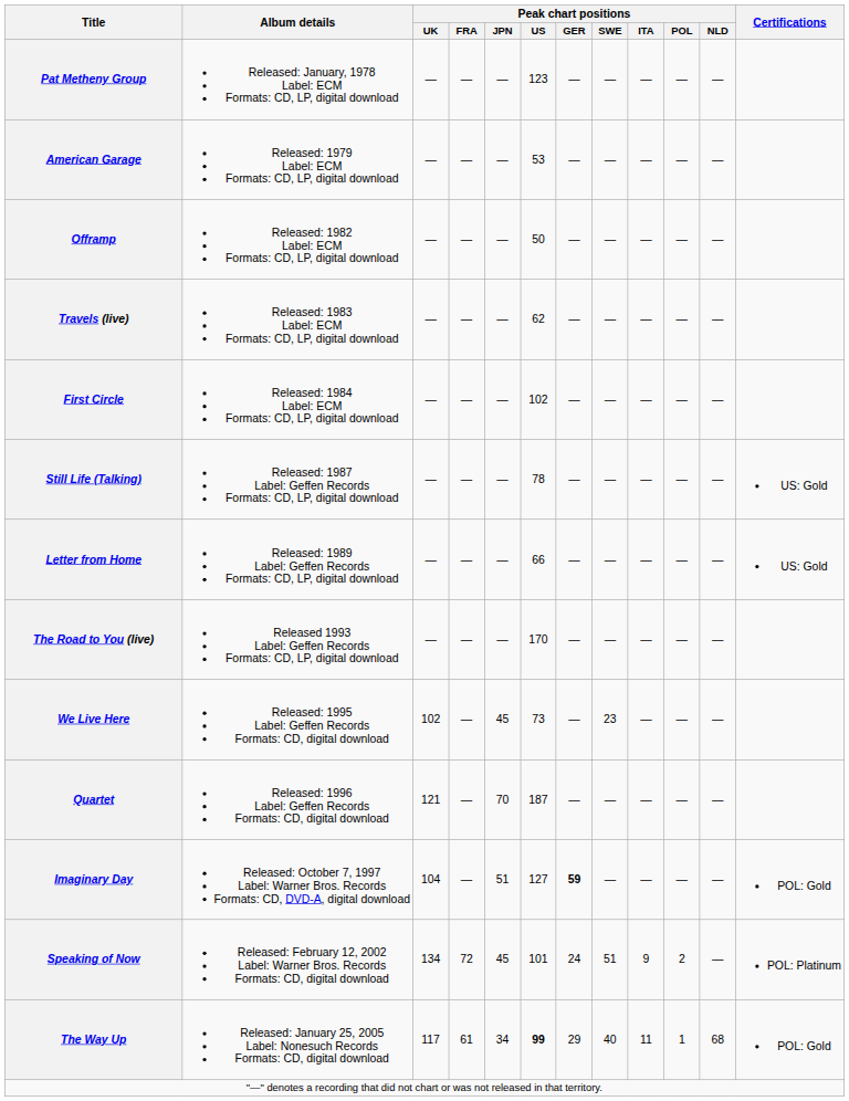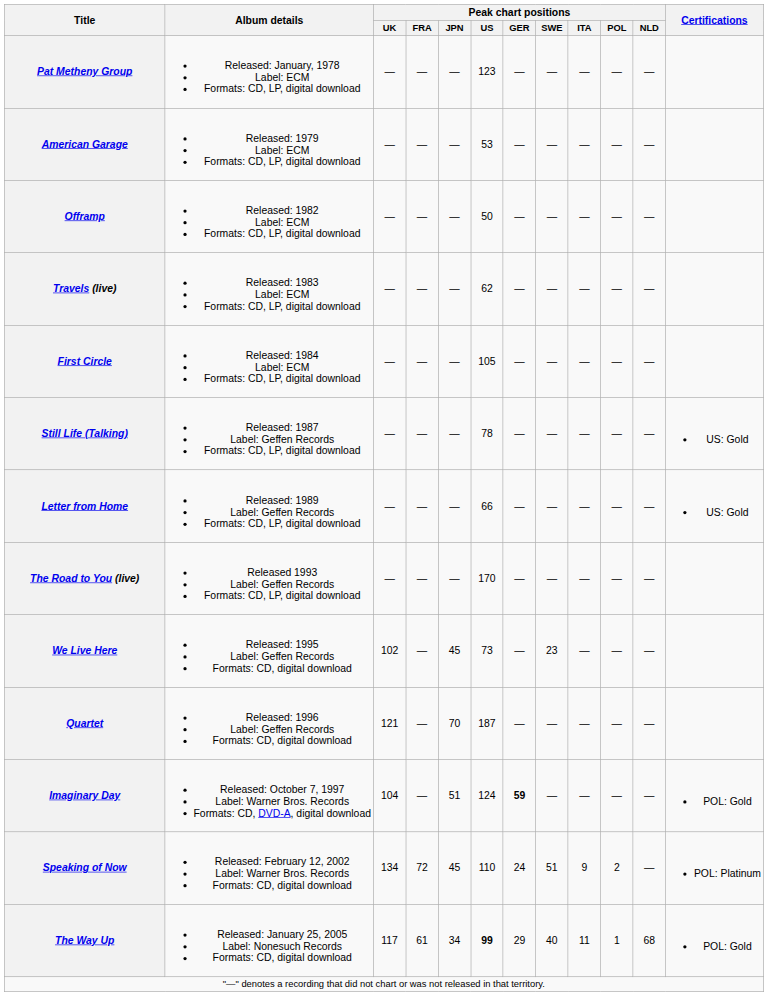 <table class="wikitable plainrowheaders" style="text-align:center;">
 <tr>
 <th scope="col" rowspan="2" style="width:15em;">Title</th>
 <th scope="col" rowspan="2">Album details</th>
 <th scope="col" colspan="9">Peak chart positions</th>
 <th scope="col" rowspan="2"><a href='#'>Certifications</a></th>
 </tr>
 <tr>
 <th scope="col" style="width:3em;font-size:90%;">UK<br></th>
 <th scope="col" style="width:3em;font-size:90%;">FRA<br></th>
 <th scope="col" style="width:3em;font-size:90%;">JPN<br></th>
 <th scope="col" style="width:3em;font-size:90%;">US<br></th>
 <th scope="col" style="width:3em;font-size:90%;">GER<br></th>
 <th scope="col" style="width:3em;font-size:90%;">SWE<br></th>
 <th scope="col" style="width:3em;font-size:90%;">ITA<br></th>
 <th scope="col" style="width:3em;font-size:90%;">POL<br></th>
 <th scope="col" style="width:3em;font-size:90%;">NLD<br></th>
 </tr>
 <tr>
 <th scope="row"><em><a href='#'>Pat Metheny Group</a></em></th>
 <td><br><ul><li>Released: January, 1978</li><li>Label: ECM</li><li>Formats: CD, LP, digital download</li></ul></td>
 <td>—</td>
 <td>—</td>
 <td>—</td>
 <td>123</td>
 <td>—</td>
 <td>—</td>
 <td>—</td>
 <td>—</td>
 <td>—</td>
 <td></td>
 </tr>
 <tr>
 <th scope="row"><em><a href='#'>American Garage</a></em></th>
 <td><br><ul><li>Released: 1979</li><li>Label: ECM</li><li>Formats: CD, LP, digital download</li></ul></td>
 <td>—</td>
 <td>—</td>
 <td>—</td>
 <td>53</td>
 <td>—</td>
 <td>—</td>
 <td>—</td>
 <td>—</td>
 <td>—</td>
 <td></td>
 </tr>
 <tr>
 <th scope="row"><em><a href='#'>Offramp</a></em></th>
 <td><br><ul><li>Released: 1982</li><li>Label: ECM</li><li>Formats: CD, LP, digital download</li></ul></td>
 <td>—</td>
 <td>—</td>
 <td>—</td>
 <td>50</td>
 <td>—</td>
 <td>—</td>
 <td>—</td>
 <td>—</td>
 <td>—</td>
 <td></td>
 </tr>
 <tr>
 <th scope="row"><em><a href='#'>Travels</a> (live)</em></th>
 <td><br><ul><li>Released: 1983</li><li>Label: ECM</li><li>Formats: CD, LP, digital download</li></ul></td>
 <td>—</td>
 <td>—</td>
 <td>—</td>
 <td>62</td>
 <td>—</td>
 <td>—</td>
 <td>—</td>
 <td>—</td>
 <td>—</td>
 <td></td>
 </tr>
 <tr>
 <th scope="row"><em><a href='#'>First Circle</a></em></th>
 <td><br><ul><li>Released: 1984</li><li>Label: ECM</li><li>Formats: CD, LP, digital download</li></ul></td>
 <td>—</td>
 <td>—</td>
 <td>—</td>
-<td>102</td>
+<td>105</td>
 <td>—</td>
 <td>—</td>
 <td>—</td>
 <td>—</td>
 <td>—</td>
 <td></td>
 </tr>
 <tr>
 <th scope="row"><em><a href='#'>Still Life (Talking)</a></em></th>
 <td><br><ul><li>Released: 1987</li><li>Label: Geffen Records</li><li>Formats: CD, LP, digital download</li></ul></td>
 <td>—</td>
 <td>—</td>
 <td>—</td>
 <td>78</td>
 <td>—</td>
 <td>—</td>
 <td>—</td>
 <td>—</td>
 <td>—</td>
 <td><br><ul><li>US: Gold</li></ul></td>
 </tr>
 <tr>
 <th scope="row"><em><a href='#'>Letter from Home</a></em></th>
 <td><br><ul><li>Released: 1989</li><li>Label: Geffen Records</li><li>Formats: CD, LP, digital download</li></ul></td>
 <td>—</td>
 <td>—</td>
 <td>—</td>
 <td>66</td>
 <td>—</td>
 <td>—</td>
 <td>—</td>
 <td>—</td>
 <td>—</td>
 <td><br><ul><li>US: Gold</li></ul></td>
 </tr>
 <tr>
 <th scope="row"><em><a href='#'>The Road to You</a> (live)</em></th>
 <td><br><ul><li>Released 1993</li><li>Label: Geffen Records</li><li>Formats: CD, LP, digital download</li></ul></td>
 <td>—</td>
 <td>—</td>
 <td>—</td>
 <td>170</td>
 <td>—</td>
 <td>—</td>
 <td>—</td>
 <td>—</td>
 <td>—</td>
 <td></td>
 </tr>
 <tr>
 <th scope="row"><em><a href='#'>We Live Here</a></em></th>
 <td><br><ul><li>Released: 1995</li><li>Label: Geffen Records</li><li>Formats: CD, digital download</li></ul></td>
 <td>102</td>
 <td>—</td>
 <td>45</td>
 <td>73</td>
 <td>—</td>
 <td>23</td>
 <td>—</td>
 <td>—</td>
 <td>—</td>
 <td></td>
 </tr>
 <tr>
 <th scope="row"><em><a href='#'>Quartet</a></em></th>
 <td><br><ul><li>Released: 1996</li><li>Label: Geffen Records</li><li>Formats: CD, digital download</li></ul></td>
 <td>121</td>
 <td>—</td>
 <td>70</td>
 <td>187</td>
 <td>—</td>
 <td>—</td>
 <td>—</td>
 <td>—</td>
 <td>—</td>
 <td></td>
 </tr>
 <tr>
 <th scope="row"><em><a href='#'>Imaginary Day</a></em></th>
 <td><br><ul><li>Released: October 7, 1997</li><li>Label: Warner Bros. Records</li><li>Formats: CD, <a href='#'>DVD-A</a>, digital download</li></ul></td>
 <td>104</td>
 <td>—</td>
 <td>51</td>
-<td>127</td>
+<td>124</td>
 <td><strong>59</strong></td>
 <td>—</td>
 <td>—</td>
 <td>—</td>
 <td>—</td>
 <td><br><ul><li>POL: Gold</li></ul></td>
 </tr>
 <tr>
 <th scope="row"><em><a href='#'>Speaking of Now</a></em></th>
 <td><br><ul><li>Released: February 12, 2002</li><li>Label: Warner Bros. Records</li><li>Formats: CD, digital download</li></ul></td>
 <td>134</td>
 <td>72</td>
 <td>45</td>
-<td>101</td>
+<td>110</td>
 <td>24</td>
 <td>51</td>
 <td>9</td>
 <td>2</td>
 <td>—</td>
 <td><br><ul><li>POL: Platinum</li></ul></td>
 </tr>
 <tr>
 <th scope="row"><em><a href='#'>The Way Up</a></em></th>
 <td><br><ul><li>Released: January 25, 2005</li><li>Label: Nonesuch Records</li><li>Formats: CD, digital download</li></ul></td>
 <td>117</td>
 <td>61</td>
 <td>34</td>
 <td><strong>99</strong></td>
 <td>29</td>
 <td>40</td>
 <td>11</td>
 <td>1</td>
 <td>68</td>
 <td><br><ul><li>POL: Gold</li></ul></td>
 </tr>
 <tr>
 <td colspan="20" style="font-size:90%">"—" denotes a recording that did not chart or was not released in that territory.</td>
 </tr>
 </table>
